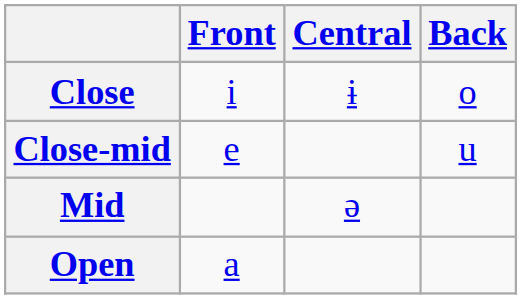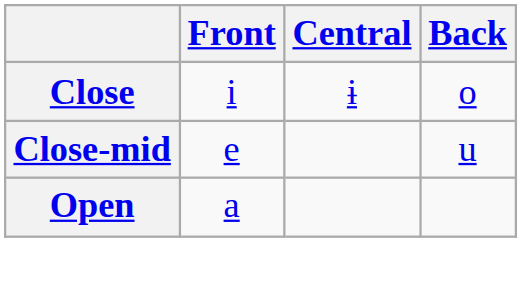 <table class="wikitable" style="text-align: center;">
 <tr>
 <th></th>
 <th><a href='#'>Front</a></th>
 <th><a href='#'>Central</a></th>
 <th><a href='#'>Back</a></th>
 </tr>
 <tr>
 <th><a href='#'>Close</a></th>
 <td><a href='#'>i</a></td>
 <td><a href='#'>ɨ</a></td>
 <td><a href='#'>o</a></td>
 </tr>
 <tr>
 <th><a href='#'>Close-mid</a></th>
 <td><a href='#'>e</a></td>
 <td></td>
 <td><a href='#'>u</a></td>
 </tr>
 <tr>
-<th><a href='#'>Mid</a></th>
-<td></td>
-<td><a href='#'>ə</a></td>
-<td></td>
-</tr>
-<tr>
 <th><a href='#'>Open</a></th>
 <td><a href='#'>a</a></td>
 <td></td>
 <td></td>
 </tr>
 </table>
